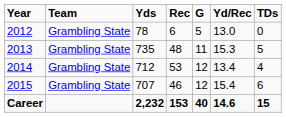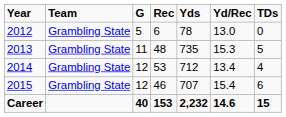 <table class="wikitable">
 <tr>
 <td style="font-weight:bold;">Year</td>
 <td style="font-weight:bold;">Team</td>
+<td style="font-weight:bold;">G</td>
+<td style="font-weight:bold;">Rec</td>
 <td style="font-weight:bold;">Yds</td>
-<td style="font-weight:bold;">Rec</td>
-<td style="font-weight:bold;">G</td>
 <td style="font-weight:bold;">Yd/Rec</td>
 <td style="font-weight:bold;">TDs</td>
 </tr>
 <tr>
 <td><a href='#'>2012</a></td>
 <td><a href='#'>Grambling State</a></td>
+<td>5</td>
+<td>6</td>
 <td>78</td>
-<td>6</td>
-<td>5</td>
 <td>13.0</td>
 <td>0</td>
 </tr>
 <tr>
 <td><a href='#'>2013</a></td>
 <td><a href='#'>Grambling State</a></td>
+<td>11</td>
+<td>48</td>
 <td>735</td>
-<td>48</td>
-<td>11</td>
 <td>15.3</td>
 <td>5</td>
 </tr>
 <tr>
 <td><a href='#'>2014</a></td>
 <td><a href='#'>Grambling State</a></td>
+<td>12</td>
+<td>53</td>
 <td>712</td>
-<td>53</td>
-<td>12</td>
 <td>13.4</td>
 <td>4</td>
 </tr>
 <tr>
 <td><a href='#'>2015</a></td>
 <td><a href='#'>Grambling State</a></td>
+<td>12</td>
+<td>46</td>
 <td>707</td>
-<td>46</td>
-<td>12</td>
 <td>15.4</td>
 <td>6</td>
 </tr>
 <tr>
 <td style="font-weight:bold;">Career</td>
 <td style="font-weight:bold;"></td>
+<td style="font-weight:bold;">40</td>
+<td style="font-weight:bold;">153</td>
 <td style="font-weight:bold;">2,232</td>
-<td style="font-weight:bold;">153</td>
-<td style="font-weight:bold;">40</td>
 <td style="font-weight:bold;">14.6</td>
 <td style="font-weight:bold;">15</td>
 </tr>
 </table>
